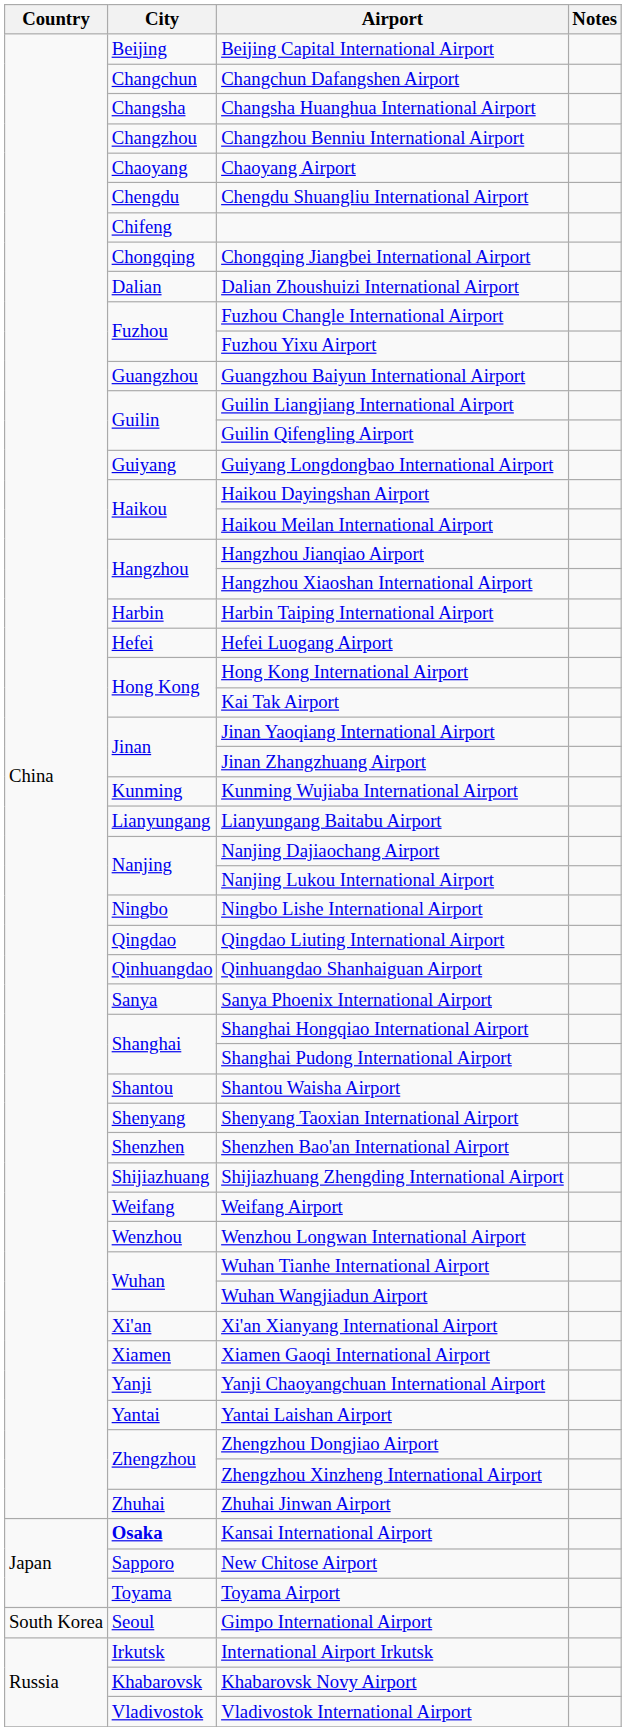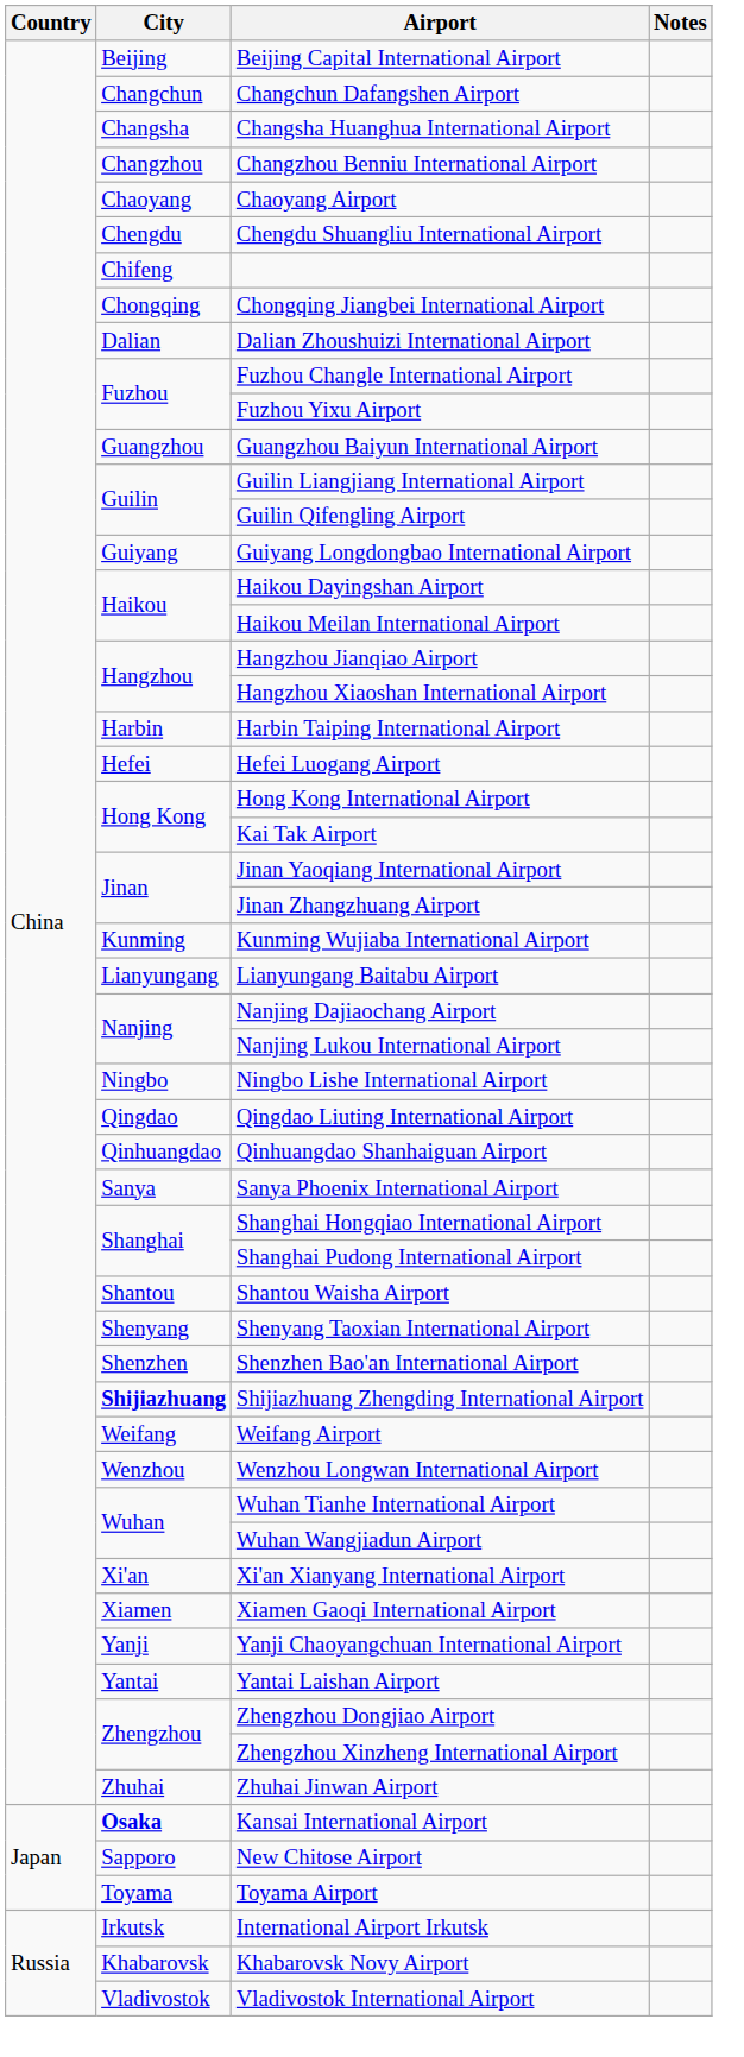 <table class="wikitable sortable collapsible collapsed">
 <tr>
 <th>Country</th>
 <th>City</th>
 <th>Airport</th>
 <th>Notes</th>
 </tr>
 <tr>
 <td rowspan="50">China</td>
 <td><a href='#'>Beijing</a></td>
 <td><a href='#'>Beijing Capital International Airport</a></td>
 <td></td>
 </tr>
 <tr>
 <td><a href='#'>Changchun</a></td>
 <td><a href='#'>Changchun Dafangshen Airport</a></td>
 <td></td>
 </tr>
 <tr>
 <td><a href='#'>Changsha</a></td>
 <td><a href='#'>Changsha Huanghua International Airport</a></td>
 <td></td>
 </tr>
 <tr>
 <td><a href='#'>Changzhou</a></td>
 <td><a href='#'>Changzhou Benniu International Airport</a></td>
 <td></td>
 </tr>
 <tr>
 <td><a href='#'>Chaoyang</a></td>
 <td><a href='#'>Chaoyang Airport</a></td>
 <td></td>
 </tr>
 <tr>
 <td><a href='#'>Chengdu</a></td>
 <td><a href='#'>Chengdu Shuangliu International Airport</a></td>
 <td align=center></td>
 </tr>
 <tr>
 <td><a href='#'>Chifeng</a></td>
 <td></td>
 <td></td>
 </tr>
 <tr>
 <td><a href='#'>Chongqing</a></td>
 <td><a href='#'>Chongqing Jiangbei International Airport</a></td>
 <td align=center></td>
 </tr>
 <tr>
 <td><a href='#'>Dalian</a></td>
 <td><a href='#'>Dalian Zhoushuizi International Airport</a></td>
 <td></td>
 </tr>
 <tr>
 <td rowspan="2"><a href='#'>Fuzhou</a></td>
 <td><a href='#'>Fuzhou Changle International Airport</a></td>
 <td align=center></td>
 </tr>
 <tr>
 <td><a href='#'>Fuzhou Yixu Airport</a></td>
 <td></td>
 </tr>
 <tr>
 <td><a href='#'>Guangzhou</a></td>
 <td><a href='#'>Guangzhou Baiyun International Airport</a></td>
 <td></td>
 </tr>
 <tr>
 <td rowspan="2"><a href='#'>Guilin</a></td>
 <td><a href='#'>Guilin Liangjiang International Airport</a></td>
 <td></td>
 </tr>
 <tr>
 <td><a href='#'>Guilin Qifengling Airport</a></td>
 <td></td>
 </tr>
 <tr>
 <td><a href='#'>Guiyang</a></td>
 <td><a href='#'>Guiyang Longdongbao International Airport</a></td>
 <td></td>
 </tr>
 <tr>
 <td rowspan="2"><a href='#'>Haikou</a></td>
 <td><a href='#'>Haikou Dayingshan Airport</a></td>
 <td></td>
 </tr>
 <tr>
 <td><a href='#'>Haikou Meilan International Airport</a></td>
 <td></td>
 </tr>
 <tr>
 <td rowspan="2"><a href='#'>Hangzhou</a></td>
 <td><a href='#'>Hangzhou Jianqiao Airport</a></td>
 <td align=center></td>
 </tr>
 <tr>
 <td><a href='#'>Hangzhou Xiaoshan International Airport</a></td>
 <td></td>
 </tr>
 <tr>
 <td><a href='#'>Harbin</a></td>
 <td><a href='#'>Harbin Taiping International Airport</a></td>
 <td></td>
 </tr>
 <tr>
 <td><a href='#'>Hefei</a></td>
 <td><a href='#'>Hefei Luogang Airport</a></td>
 <td></td>
 </tr>
 <tr>
 <td rowspan="2"><a href='#'>Hong Kong</a></td>
 <td><a href='#'>Hong Kong International Airport</a></td>
 <td></td>
 </tr>
 <tr>
 <td><a href='#'>Kai Tak Airport</a></td>
 <td></td>
 </tr>
 <tr>
 <td rowspan="2"><a href='#'>Jinan</a></td>
 <td><a href='#'>Jinan Yaoqiang International Airport</a></td>
 <td></td>
 </tr>
 <tr>
 <td><a href='#'>Jinan Zhangzhuang Airport</a></td>
 <td></td>
 </tr>
 <tr>
 <td><a href='#'>Kunming</a></td>
 <td><a href='#'>Kunming Wujiaba International Airport</a></td>
 <td align=center></td>
 </tr>
 <tr>
 <td><a href='#'>Lianyungang</a></td>
 <td><a href='#'>Lianyungang Baitabu Airport</a></td>
 <td></td>
 </tr>
 <tr>
 <td rowspan="2"><a href='#'>Nanjing</a></td>
 <td><a href='#'>Nanjing Dajiaochang Airport</a></td>
 <td align=center></td>
 </tr>
 <tr>
 <td><a href='#'>Nanjing Lukou International Airport</a></td>
 <td></td>
 </tr>
 <tr>
 <td><a href='#'>Ningbo</a></td>
 <td><a href='#'>Ningbo Lishe International Airport</a></td>
 <td align=center></td>
 </tr>
 <tr>
 <td><a href='#'>Qingdao</a></td>
 <td><a href='#'>Qingdao Liuting International Airport</a></td>
 <td align=center></td>
 </tr>
 <tr>
 <td><a href='#'>Qinhuangdao</a></td>
 <td><a href='#'>Qinhuangdao Shanhaiguan Airport</a></td>
 <td align=center></td>
 </tr>
 <tr>
 <td><a href='#'>Sanya</a></td>
 <td><a href='#'>Sanya Phoenix International Airport</a></td>
 <td></td>
 </tr>
 <tr>
 <td rowspan="2"><a href='#'>Shanghai</a></td>
 <td><a href='#'>Shanghai Hongqiao International Airport</a></td>
 <td></td>
 </tr>
 <tr>
 <td><a href='#'>Shanghai Pudong International Airport</a></td>
 <td align=center></td>
 </tr>
 <tr>
 <td><a href='#'>Shantou</a></td>
 <td><a href='#'>Shantou Waisha Airport</a></td>
 <td></td>
 </tr>
 <tr>
 <td><a href='#'>Shenyang</a></td>
 <td><a href='#'>Shenyang Taoxian International Airport</a></td>
 <td></td>
 </tr>
 <tr>
 <td><a href='#'>Shenzhen</a></td>
 <td><a href='#'>Shenzhen Bao'an International Airport</a></td>
 <td></td>
 </tr>
 <tr>
-<td><a href='#'>Shijiazhuang</a></td>
+<td><strong><a href='#'>Shijiazhuang</a></strong></td>
 <td><a href='#'>Shijiazhuang Zhengding International Airport</a></td>
 <td></td>
 </tr>
 <tr>
 <td><a href='#'>Weifang</a></td>
 <td><a href='#'>Weifang Airport</a></td>
 <td></td>
 </tr>
 <tr>
 <td><a href='#'>Wenzhou</a></td>
 <td><a href='#'>Wenzhou Longwan International Airport</a></td>
 <td align=center></td>
 </tr>
 <tr>
 <td rowspan="2"><a href='#'>Wuhan</a></td>
 <td><a href='#'>Wuhan Tianhe International Airport</a></td>
 <td></td>
 </tr>
 <tr>
 <td><a href='#'>Wuhan Wangjiadun Airport</a></td>
 <td></td>
 </tr>
 <tr>
 <td><a href='#'>Xi'an</a></td>
 <td><a href='#'>Xi'an Xianyang International Airport</a></td>
 <td></td>
 </tr>
 <tr>
 <td><a href='#'>Xiamen</a></td>
 <td><a href='#'>Xiamen Gaoqi International Airport</a></td>
 <td align=center></td>
 </tr>
 <tr>
 <td><a href='#'>Yanji</a></td>
 <td><a href='#'>Yanji Chaoyangchuan International Airport</a></td>
 <td align=center></td>
 </tr>
 <tr>
 <td><a href='#'>Yantai</a></td>
 <td><a href='#'>Yantai Laishan Airport</a></td>
 <td align=center></td>
 </tr>
 <tr>
 <td rowspan="2"><a href='#'>Zhengzhou</a></td>
 <td><a href='#'>Zhengzhou Dongjiao Airport</a></td>
 <td></td>
 </tr>
 <tr>
 <td><a href='#'>Zhengzhou Xinzheng International Airport</a></td>
 <td></td>
 </tr>
 <tr>
 <td><a href='#'>Zhuhai</a></td>
 <td><a href='#'>Zhuhai Jinwan Airport</a></td>
 <td></td>
 </tr>
 <tr>
 <td rowspan="3">Japan</td>
 <td><strong><a href='#'>Osaka</a></strong></td>
 <td><a href='#'>Kansai International Airport</a></td>
 <td align=center></td>
 </tr>
 <tr>
 <td><a href='#'>Sapporo</a></td>
 <td><a href='#'>New Chitose Airport</a></td>
 <td align=center></td>
 </tr>
 <tr>
 <td><a href='#'>Toyama</a></td>
 <td><a href='#'>Toyama Airport</a></td>
 <td></td>
 </tr>
 <tr>
-<td>South Korea</td>
-<td><a href='#'>Seoul</a></td>
-<td><a href='#'>Gimpo International Airport</a></td>
-<td></td>
-</tr>
-<tr>
 <td rowspan="3">Russia</td>
 <td><a href='#'>Irkutsk</a></td>
 <td><a href='#'>International Airport Irkutsk</a></td>
 <td></td>
 </tr>
 <tr>
 <td><a href='#'>Khabarovsk</a></td>
 <td><a href='#'>Khabarovsk Novy Airport</a></td>
 <td></td>
 </tr>
 <tr>
 <td><a href='#'>Vladivostok</a></td>
 <td><a href='#'>Vladivostok International Airport</a></td>
 <td></td>
 </tr>
 </table>
